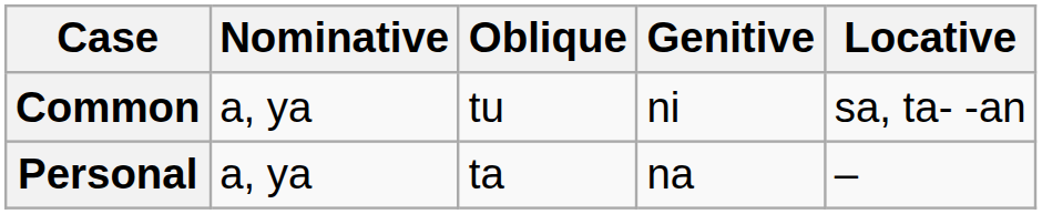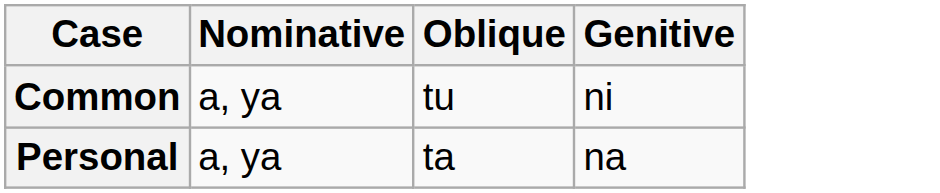 <table class="wikitable">
 <tr>
 <th>Case</th>
 <th c=01>Nominative</th>
 <th c=02>Oblique</th>
 <th c=03>Genitive</th>
-<th c=04>Locative</th>
 </tr>
 <tr>
 <th>Common</th>
 <td c=01>a, ya</td>
 <td c=02>tu</td>
 <td c=03>ni</td>
-<td c=04>sa, ta- -an</td>
 </tr>
 <tr>
 <th>Personal</th>
 <td c=01>a, ya</td>
 <td c=02>ta</td>
 <td c=03>na</td>
-<td c=04>–</td>
 </tr>
 </table>
